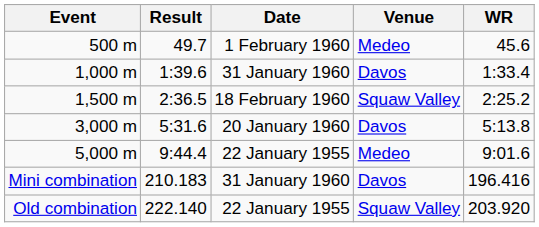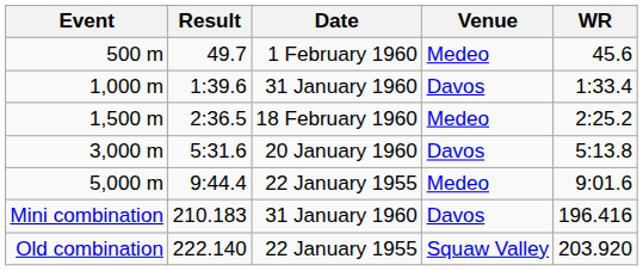 <table class="wikitable">
 <tr>
 <th>Event</th>
 <th>Result</th>
 <th>Date</th>
 <th>Venue</th>
 <th>WR</th>
 </tr>
 <tr align="right">
 <td>500 m</td>
 <td>49.7</td>
 <td>1 February 1960</td>
 <td align="left"><a href='#'>Medeo</a></td>
 <td>45.6</td>
 </tr>
 <tr align="right">
 <td>1,000 m</td>
 <td>1:39.6</td>
 <td>31 January 1960</td>
 <td align="left"><a href='#'>Davos</a></td>
 <td>1:33.4</td>
 </tr>
 <tr align="right">
 <td>1,500 m</td>
 <td>2:36.5</td>
 <td>18 February 1960</td>
-<td align="left"><a href='#'>Squaw Valley</a></td>
+<td align="left"><a href='#'>Medeo</a></td>
 <td>2:25.2</td>
 </tr>
 <tr align="right">
 <td>3,000 m</td>
 <td>5:31.6</td>
 <td>20 January 1960</td>
 <td align="left"><a href='#'>Davos</a></td>
 <td>5:13.8</td>
 </tr>
 <tr align="right">
 <td>5,000 m</td>
 <td>9:44.4</td>
 <td>22 January 1955</td>
 <td align="left"><a href='#'>Medeo</a></td>
 <td>9:01.6</td>
 </tr>
 <tr align="right">
 <td><a href='#'>Mini combination</a></td>
 <td>210.183</td>
 <td>31 January 1960</td>
 <td align="left"><a href='#'>Davos</a></td>
 <td>196.416</td>
 </tr>
 <tr align="right">
 <td><a href='#'>Old combination</a></td>
 <td>222.140</td>
 <td>22 January 1955</td>
 <td align="left"><a href='#'>Squaw Valley</a></td>
 <td>203.920</td>
 </tr>
 </table>
